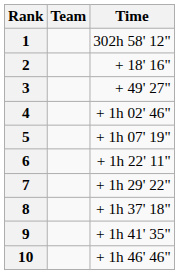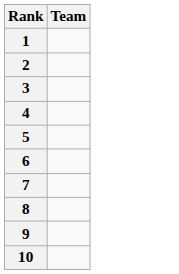 <table class="wikitable">
 <tr>
 <th scope="col">Rank</th>
 <th scope="col">Team</th>
-<th scope="col">Time</th>
 </tr>
 <tr>
 <th scope="row">1</th>
 <td></td>
-<td style="text-align:right;">302h 58' 12"</td>
 </tr>
 <tr>
 <th scope="row">2</th>
 <td></td>
-<td style="text-align:right;">+ 18' 16"</td>
 </tr>
 <tr>
 <th scope="row">3</th>
 <td></td>
-<td style="text-align:right;">+ 49' 27"</td>
 </tr>
 <tr>
 <th scope="row">4</th>
 <td></td>
-<td style="text-align:right;">+ 1h 02' 46"</td>
 </tr>
 <tr>
 <th scope="row">5</th>
 <td></td>
-<td style="text-align:right;">+ 1h 07' 19"</td>
 </tr>
 <tr>
 <th scope="row">6</th>
 <td></td>
-<td style="text-align:right;">+ 1h 22' 11"</td>
 </tr>
 <tr>
 <th scope="row">7</th>
 <td></td>
-<td style="text-align:right;">+ 1h 29' 22"</td>
 </tr>
 <tr>
 <th scope="row">8</th>
 <td></td>
-<td style="text-align:right;">+ 1h 37' 18"</td>
 </tr>
 <tr>
 <th scope="row">9</th>
 <td></td>
-<td style="text-align:right;">+ 1h 41' 35"</td>
 </tr>
 <tr>
 <th scope="row">10</th>
 <td></td>
-<td style="text-align:right;">+ 1h 46' 46"</td>
 </tr>
 </table>
